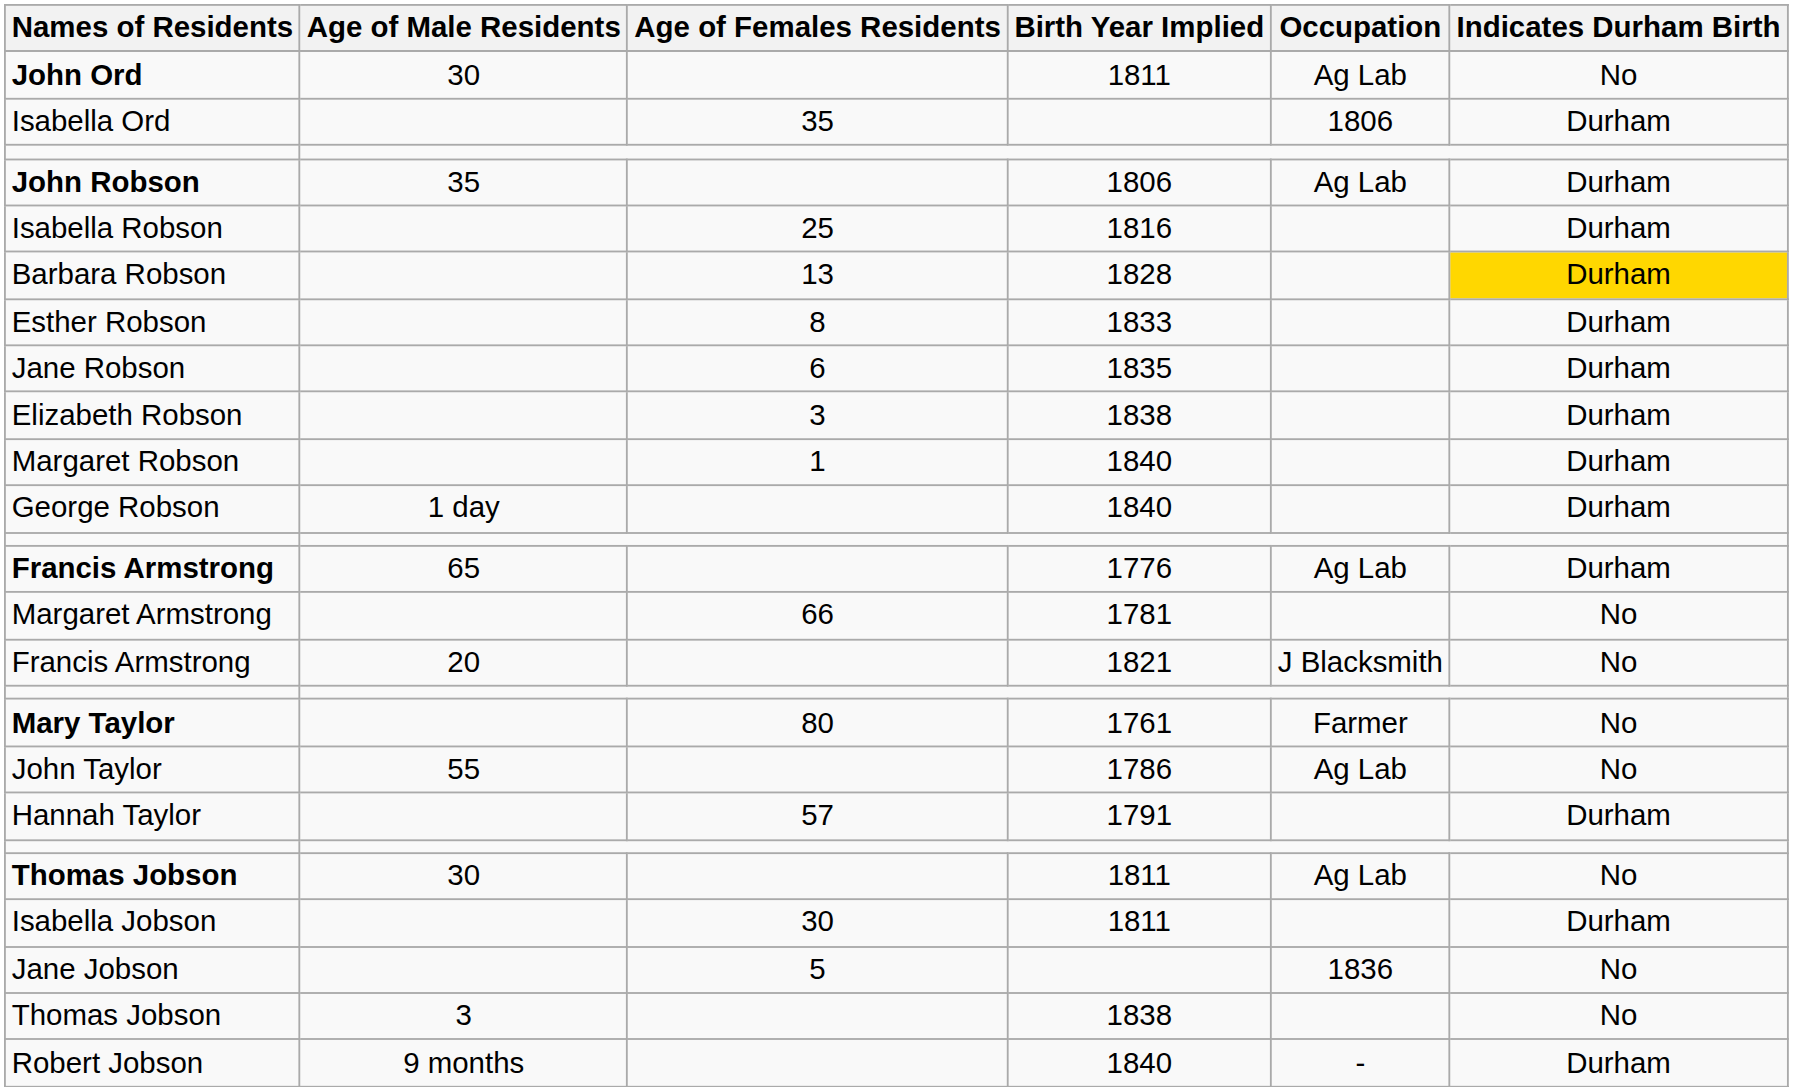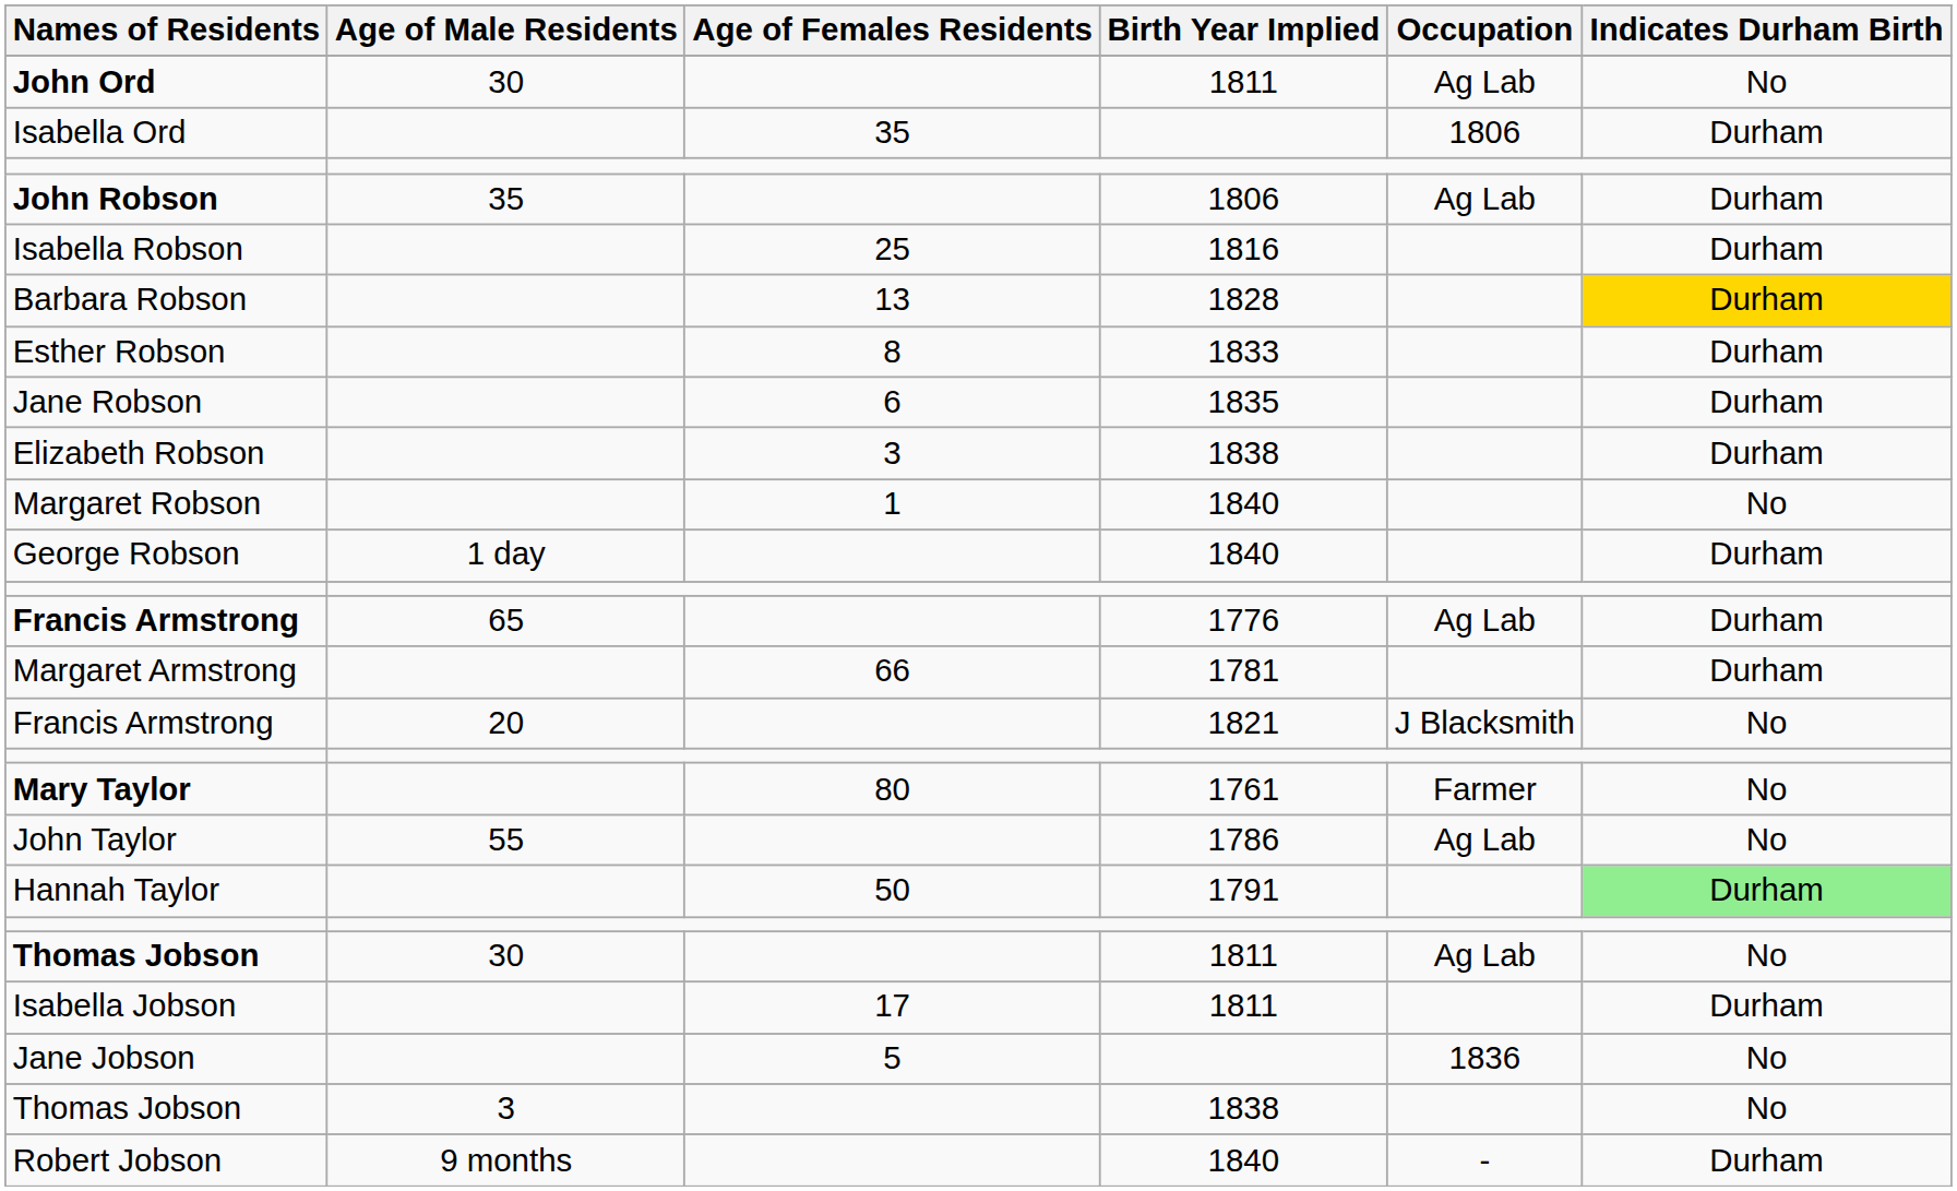 <table class="wikitable unsortable" style="text-align:center">
 <tr>
 <th>Names of Residents</th>
 <th>Age of Male Residents</th>
 <th>Age of Females Residents</th>
 <th>Birth Year Implied</th>
 <th>Occupation</th>
 <th>Indicates Durham Birth</th>
 </tr>
 <tr>
 </tr>
 <tr>
 <td style="text-align:left"><strong>John 	Ord</strong></td>
 <td>30</td>
 <td></td>
 <td>1811</td>
 <td>Ag Lab</td>
 <td>No</td>
 </tr>
 <tr>
 <td style="text-align:left">Isabella 	Ord</td>
 <td></td>
 <td>35</td>
 <td></td>
 <td>1806</td>
 <td>Durham</td>
 </tr>
 <tr>
 <td></td>
 </tr>
 <tr>
 <td style="text-align:left"><strong>John 	Robson</strong></td>
 <td>35</td>
 <td></td>
 <td>1806</td>
 <td>Ag Lab</td>
 <td>Durham</td>
 </tr>
 <tr>
 <td style="text-align:left">Isabella 	Robson</td>
 <td></td>
 <td>25</td>
 <td>1816</td>
 <td></td>
 <td>Durham</td>
 </tr>
 <tr>
 <td style="text-align:left">Barbara 	Robson</td>
 <td></td>
 <td>13</td>
 <td>1828</td>
 <td></td>
 <td style="background: gold;">Durham</td>
 </tr>
 <tr>
 <td style="text-align:left">Esther 	Robson</td>
 <td></td>
 <td>8</td>
 <td>1833</td>
 <td></td>
 <td>Durham</td>
 </tr>
 <tr>
 <td style="text-align:left">Jane 	Robson</td>
 <td></td>
 <td>6</td>
 <td>1835</td>
 <td></td>
 <td>Durham</td>
 </tr>
 <tr>
 <td style="text-align:left">Elizabeth 	Robson</td>
 <td></td>
 <td>3</td>
 <td>1838</td>
 <td></td>
 <td>Durham</td>
 </tr>
 <tr>
 <td style="text-align:left">Margaret 	Robson</td>
 <td></td>
 <td>1</td>
 <td>1840</td>
 <td></td>
-<td>Durham</td>
+<td>No</td>
 </tr>
 <tr>
 <td style="text-align:left">George 	Robson</td>
 <td>1 day</td>
 <td></td>
 <td>1840</td>
 <td></td>
 <td>Durham</td>
 </tr>
 <tr>
 <td></td>
 </tr>
 <tr>
 <td style="text-align:left"><strong>Francis 	Armstrong</strong></td>
 <td>65</td>
 <td></td>
 <td>1776</td>
 <td>Ag Lab</td>
 <td>Durham</td>
 </tr>
 <tr>
 <td style="text-align:left">Margaret 	Armstrong</td>
 <td></td>
 <td>66</td>
 <td>1781</td>
 <td></td>
-<td>No</td>
+<td>Durham</td>
 </tr>
 <tr>
 <td style="text-align:left">Francis 	Armstrong</td>
 <td>20</td>
 <td></td>
 <td>1821</td>
 <td>J Blacksmith</td>
 <td>No</td>
 </tr>
 <tr>
 <td></td>
 </tr>
 <tr>
 <td style="text-align:left"><strong>Mary 	Taylor</strong></td>
 <td></td>
 <td>80</td>
 <td>1761</td>
 <td>Farmer</td>
 <td>No</td>
 </tr>
 <tr>
 <td style="text-align:left">John 	Taylor</td>
 <td>55</td>
 <td></td>
 <td>1786</td>
 <td>Ag Lab</td>
 <td>No</td>
 </tr>
 <tr>
 <td style="text-align:left">Hannah 	Taylor</td>
 <td></td>
-<td>57</td>
+<td>50</td>
 <td>1791</td>
 <td></td>
-<td>Durham</td>
+<td style="background: lightgreen;">Durham</td>
 </tr>
 <tr>
 <td></td>
 </tr>
 <tr>
 <td style="text-align:left"><strong>Thomas 	Jobson</strong></td>
 <td>30</td>
 <td></td>
 <td>1811</td>
 <td>Ag Lab</td>
 <td>No</td>
 </tr>
 <tr>
 <td style="text-align:left">Isabella 	Jobson</td>
 <td></td>
-<td>30</td>
+<td>17</td>
 <td>1811</td>
 <td></td>
 <td>Durham</td>
 </tr>
 <tr>
 <td style="text-align:left">Jane 	Jobson</td>
 <td></td>
 <td>5</td>
 <td></td>
 <td>1836</td>
 <td>No</td>
 </tr>
 <tr>
 <td style="text-align:left">Thomas 	Jobson</td>
 <td>3</td>
 <td></td>
 <td>1838</td>
 <td></td>
 <td>No</td>
 </tr>
 <tr>
 <td style="text-align:left">Robert 	Jobson</td>
 <td>9 months</td>
 <td></td>
 <td>1840</td>
 <td>-</td>
 <td>Durham</td>
 </tr>
 <tr>
 </tr>
 </table>
